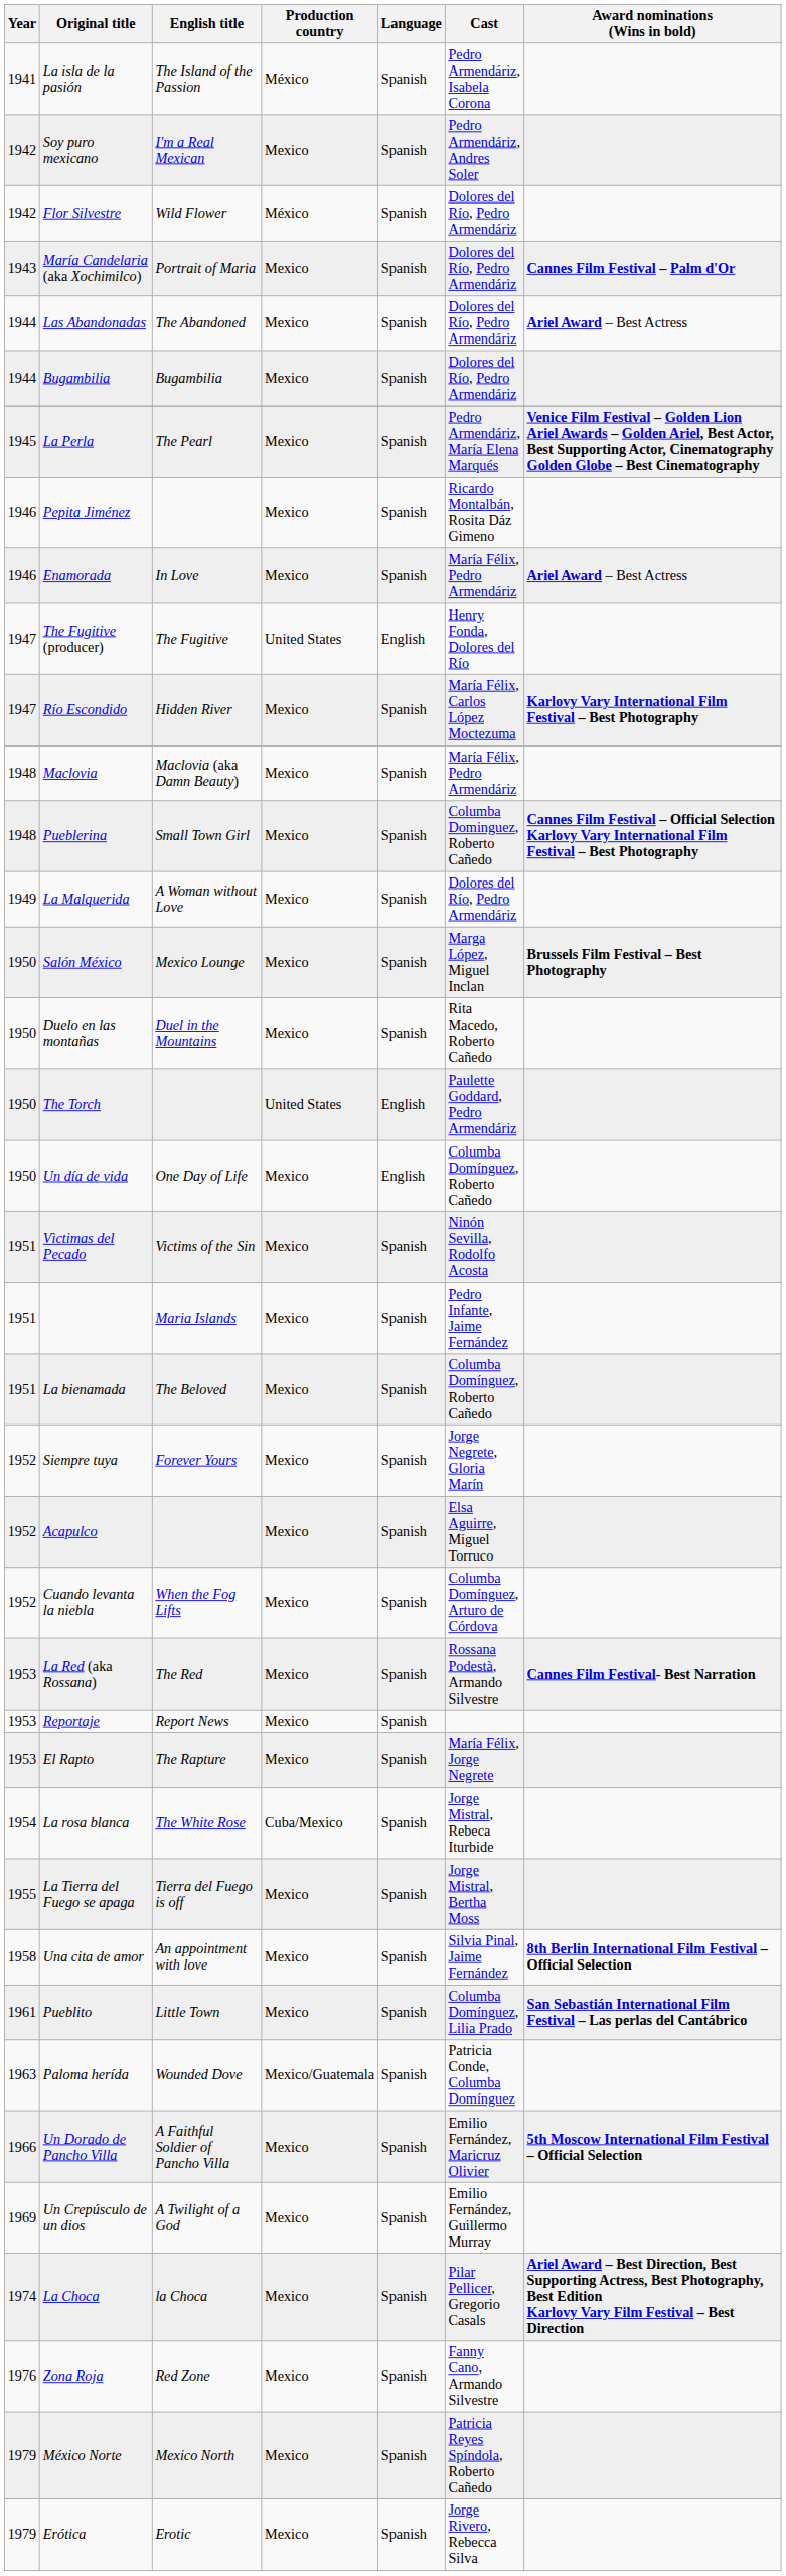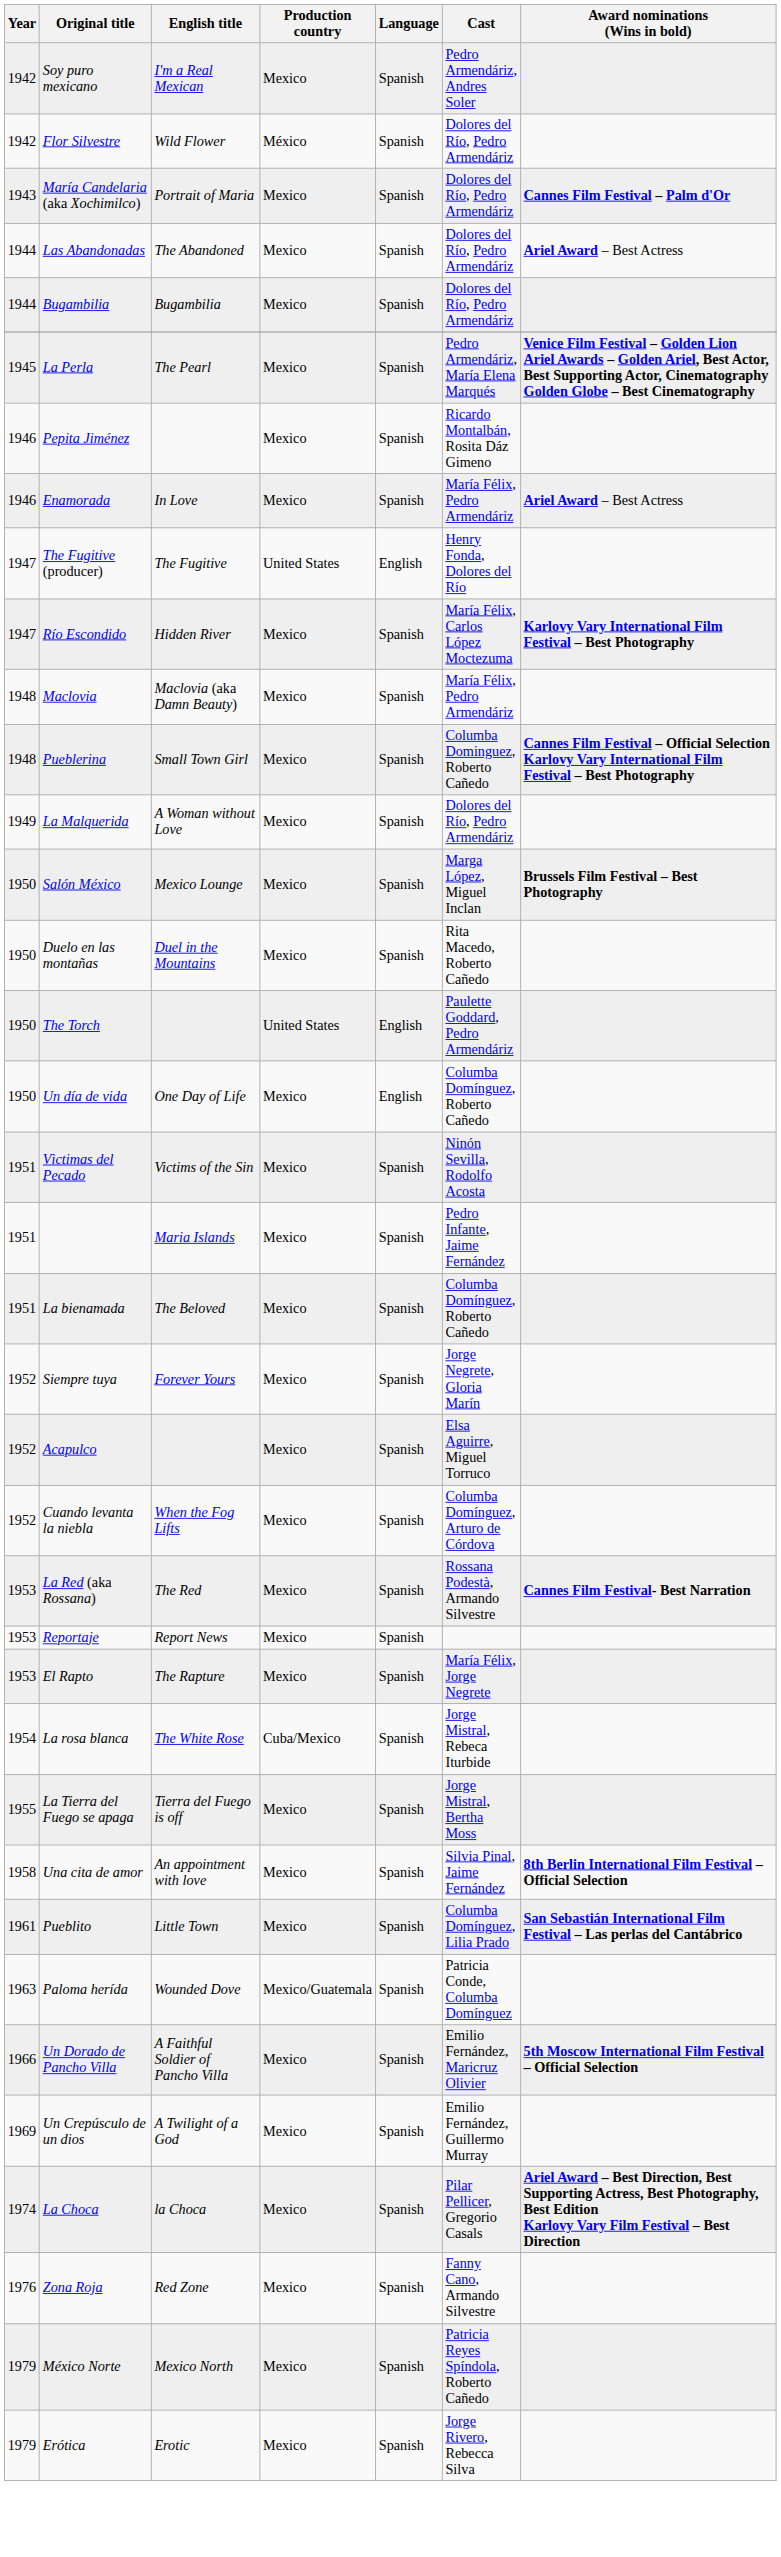 <table class="wikitable sortable">
 <tr>
 <th width="4%">Year</th>
 <th width="17%">Original title</th>
 <th width="17%">English title</th>
 <th width="6%">Production country</th>
 <th width="4%">Language</th>
 <th width="4%">Cast</th>
 <th width="47%">Award nominations<br>(Wins in bold)</th>
-</tr>
-<tr>
-<td>1941</td>
-<td><em>La isla de la pasión</em></td>
-<td><em>The Island of the Passion</em></td>
-<td>México</td>
-<td>Spanish</td>
-<td><a href='#'>Pedro Armendáriz</a>, <a href='#'>Isabela Corona</a></td>
-<td></td>
 </tr>
 <tr style=background:#efefef;>
 <td>1942</td>
 <td><em>Soy puro mexicano</em></td>
 <td><em><a href='#'>I'm a Real Mexican</a></em></td>
 <td>Mexico</td>
 <td>Spanish</td>
 <td><a href='#'>Pedro Armendáriz</a>, <a href='#'>Andres Soler</a></td>
 <td></td>
 </tr>
 <tr>
 <td>1942</td>
 <td><em><a href='#'>Flor Silvestre</a></em></td>
 <td><em>Wild Flower</em></td>
 <td>México</td>
 <td>Spanish</td>
 <td><a href='#'>Dolores del Río</a>, <a href='#'>Pedro Armendáriz</a></td>
 <td></td>
 </tr>
 <tr style=background:#efefef;>
 <td>1943</td>
 <td><em><a href='#'>María Candelaria</a></em> (aka <em>Xochimilco</em>)</td>
 <td><em>Portrait of Maria</em></td>
 <td>Mexico</td>
 <td>Spanish</td>
 <td><a href='#'>Dolores del Río</a>, <a href='#'>Pedro Armendáriz</a></td>
 <td><strong><a href='#'>Cannes Film Festival</a> – <a href='#'>Palm d'Or</a></strong></td>
 </tr>
 <tr>
 <td>1944</td>
 <td><em><a href='#'>Las Abandonadas</a></em></td>
 <td><em>The Abandoned</em></td>
 <td>Mexico</td>
 <td>Spanish</td>
 <td><a href='#'>Dolores del Río</a>, <a href='#'>Pedro Armendáriz</a></td>
 <td><strong><a href='#'>Ariel Award</a></strong> – Best Actress</td>
 </tr>
 <tr style=background:#efefef;>
 <td>1944</td>
 <td><em><a href='#'>Bugambilia</a></em></td>
 <td><em>Bugambilia</em></td>
 <td>Mexico</td>
 <td>Spanish</td>
 <td><a href='#'>Dolores del Río</a>, <a href='#'>Pedro Armendáriz</a></td>
 <td></td>
 </tr>
 <tr>
 </tr>
 <tr style=background:#efefef;>
 <td>1945</td>
 <td><em><a href='#'>La Perla</a></em></td>
 <td><em>The Pearl</em></td>
 <td>Mexico</td>
 <td>Spanish</td>
 <td><a href='#'>Pedro Armendáriz</a>, <a href='#'>María Elena Marqués</a></td>
 <td><strong><a href='#'>Venice Film Festival</a> – <a href='#'>Golden Lion</a></strong><br><strong><a href='#'>Ariel Awards</a> – <a href='#'>Golden Ariel</a>, Best Actor, Best Supporting Actor, Cinematography</strong><br><strong><a href='#'>Golden Globe</a> – Best Cinematography</strong></td>
 </tr>
 <tr>
 <td>1946</td>
 <td><em><a href='#'>Pepita Jiménez</a></em></td>
 <td></td>
 <td>Mexico</td>
 <td>Spanish</td>
 <td><a href='#'>Ricardo Montalbán</a>, Rosita Dáz Gimeno</td>
 <td></td>
 </tr>
 <tr style=background:#efefef;>
 <td>1946</td>
 <td><em><a href='#'>Enamorada</a></em></td>
 <td><em>In Love</em></td>
 <td>Mexico</td>
 <td>Spanish</td>
 <td><a href='#'>María Félix</a>, <a href='#'>Pedro Armendáriz</a></td>
 <td><strong><a href='#'>Ariel Award</a></strong> – Best Actress</td>
 </tr>
 <tr>
 <td>1947</td>
 <td><em><a href='#'>The Fugitive</a></em> (producer)</td>
 <td><em>The Fugitive</em></td>
 <td>United States</td>
 <td>English</td>
 <td><a href='#'>Henry Fonda</a>, <a href='#'>Dolores del Río</a></td>
 <td></td>
 </tr>
 <tr style=background:#efefef;>
 <td>1947</td>
 <td><em><a href='#'>Río Escondido</a></em></td>
 <td><em>Hidden River</em></td>
 <td>Mexico</td>
 <td>Spanish</td>
 <td><a href='#'>María Félix</a>, <a href='#'>Carlos López Moctezuma</a></td>
 <td><strong><a href='#'>Karlovy Vary International Film Festival</a> – Best Photography</strong></td>
 </tr>
 <tr>
 <td>1948</td>
 <td><em><a href='#'>Maclovia</a></em></td>
 <td><em>Maclovia</em> (aka <em>Damn Beauty</em>)</td>
 <td>Mexico</td>
 <td>Spanish</td>
 <td><a href='#'>María Félix</a>, <a href='#'>Pedro Armendáriz</a></td>
 <td></td>
 </tr>
 <tr style=background:#efefef;>
 <td>1948</td>
 <td><em><a href='#'>Pueblerina</a></em></td>
 <td><em>Small Town Girl</em></td>
 <td>Mexico</td>
 <td>Spanish</td>
 <td><a href='#'>Columba Dominguez</a>, Roberto Cañedo</td>
 <td><strong><a href='#'>Cannes Film Festival</a> – Official Selection</strong><br><strong><a href='#'>Karlovy Vary International Film Festival</a> – Best Photography</strong></td>
 </tr>
 <tr>
 <td>1949</td>
 <td><em><a href='#'>La Malquerida</a></em></td>
 <td><em>A Woman without Love</em></td>
 <td>Mexico</td>
 <td>Spanish</td>
 <td><a href='#'>Dolores del Río</a>, <a href='#'>Pedro Armendáriz</a></td>
 <td></td>
 </tr>
 <tr style=background:#efefef;>
 <td>1950</td>
 <td><em><a href='#'>Salón México</a></em></td>
 <td><em>Mexico Lounge</em></td>
 <td>Mexico</td>
 <td>Spanish</td>
 <td><a href='#'>Marga López</a>, Miguel Inclan</td>
 <td><strong>Brussels Film Festival – Best Photography</strong></td>
 </tr>
 <tr>
 <td>1950</td>
 <td><em>Duelo en las montañas</em></td>
 <td><em><a href='#'>Duel in the Mountains</a></em></td>
 <td>Mexico</td>
 <td>Spanish</td>
 <td>Rita Macedo, Roberto Cañedo</td>
 <td></td>
 </tr>
 <tr style=background:#efefef;>
 <td>1950</td>
 <td><em><a href='#'>The Torch</a></em></td>
 <td></td>
 <td>United States</td>
 <td>English</td>
 <td><a href='#'>Paulette Goddard</a>, <a href='#'>Pedro Armendáriz</a></td>
 <td></td>
 </tr>
 <tr>
 <td>1950</td>
 <td><em><a href='#'>Un día de vida</a></em></td>
 <td><em>One Day of Life</em></td>
 <td>Mexico</td>
 <td>English</td>
 <td><a href='#'>Columba Domínguez</a>, Roberto Cañedo</td>
 <td></td>
 </tr>
 <tr style=background:#efefef;>
 <td>1951</td>
 <td><em><a href='#'>Vìctimas del Pecado</a></em></td>
 <td><em>Victims of the Sin</em></td>
 <td>Mexico</td>
 <td>Spanish</td>
 <td><a href='#'>Ninón Sevilla</a>, <a href='#'>Rodolfo Acosta</a></td>
 <td></td>
 </tr>
 <tr>
 <td>1951</td>
 <td></td>
 <td><em><a href='#'>Maria Islands</a></em></td>
 <td>Mexico</td>
 <td>Spanish</td>
 <td><a href='#'>Pedro Infante</a>, <a href='#'>Jaime Fernández</a></td>
 <td></td>
 </tr>
 <tr style=background:#efefef;>
 <td>1951</td>
 <td><em>La bienamada</em></td>
 <td><em>The Beloved</em></td>
 <td>Mexico</td>
 <td>Spanish</td>
 <td><a href='#'>Columba Domínguez</a>, Roberto Cañedo</td>
 <td></td>
 </tr>
 <tr>
 <td>1952</td>
 <td><em>Siempre tuya</em></td>
 <td><em><a href='#'>Forever Yours</a></em></td>
 <td>Mexico</td>
 <td>Spanish</td>
 <td><a href='#'>Jorge Negrete</a>, <a href='#'>Gloria Marín</a></td>
 <td></td>
 </tr>
 <tr style=background:#efefef;>
 <td>1952</td>
 <td><em><a href='#'>Acapulco</a></em></td>
 <td></td>
 <td>Mexico</td>
 <td>Spanish</td>
 <td><a href='#'>Elsa Aguirre</a>, Miguel Torruco</td>
 <td></td>
 </tr>
 <tr>
 <td>1952</td>
 <td><em>Cuando levanta la niebla</em></td>
 <td><em><a href='#'>When the Fog Lifts</a></em></td>
 <td>Mexico</td>
 <td>Spanish</td>
 <td><a href='#'>Columba Domínguez</a>, <a href='#'>Arturo de Córdova</a></td>
 <td></td>
 </tr>
 <tr style=background:#efefef;>
 <td>1953</td>
 <td><em><a href='#'>La Red</a></em> (aka <em>Rossana</em>)</td>
 <td><em>The Red</em></td>
 <td>Mexico</td>
 <td>Spanish</td>
 <td><a href='#'>Rossana Podestà</a>, Armando Silvestre</td>
 <td><strong><a href='#'>Cannes Film Festival</a>- Best Narration</strong></td>
 </tr>
 <tr>
 <td>1953</td>
 <td><em><a href='#'>Reportaje</a></em></td>
 <td><em>Report News</em></td>
 <td>Mexico</td>
 <td>Spanish</td>
 <td></td>
 <td></td>
 </tr>
 <tr style=background:#efefef;>
 <td>1953</td>
 <td><em>El Rapto</em></td>
 <td><em>The Rapture</em></td>
 <td>Mexico</td>
 <td>Spanish</td>
 <td><a href='#'>María Félix</a>, <a href='#'>Jorge Negrete</a></td>
 <td></td>
 </tr>
 <tr>
 <td>1954</td>
 <td><em>La rosa blanca</em></td>
 <td><em><a href='#'>The White Rose</a></em></td>
 <td>Cuba/Mexico</td>
 <td>Spanish</td>
 <td><a href='#'>Jorge Mistral</a>, Rebeca Iturbide</td>
 <td></td>
 </tr>
 <tr style=background:#efefef;>
 <td>1955</td>
 <td><em>La Tierra del Fuego se apaga</em></td>
 <td><em>Tierra del Fuego is off</em></td>
 <td>Mexico</td>
 <td>Spanish</td>
 <td><a href='#'>Jorge Mistral</a>, <a href='#'>Bertha Moss</a></td>
 <td></td>
 </tr>
 <tr>
 <td>1958</td>
 <td><em>Una cita de amor</em></td>
 <td><em>An appointment with love</em></td>
 <td>Mexico</td>
 <td>Spanish</td>
 <td><a href='#'>Silvia Pinal</a>, <a href='#'>Jaime Fernández</a></td>
 <td><strong><a href='#'>8th Berlin International Film Festival</a> – Official Selection</strong></td>
 </tr>
 <tr style=background:#efefef;>
 <td>1961</td>
 <td><em>Pueblito</em></td>
 <td><em>Little Town</em></td>
 <td>Mexico</td>
 <td>Spanish</td>
 <td><a href='#'>Columba Domínguez</a>, <a href='#'>Lilia Prado</a></td>
 <td><strong><a href='#'>San Sebastián International Film Festival</a> – Las perlas del Cantábrico</strong></td>
 </tr>
 <tr>
 <td>1963</td>
 <td><em>Paloma herída</em></td>
 <td><em>Wounded Dove</em></td>
 <td>Mexico/Guatemala</td>
 <td>Spanish</td>
 <td>Patricia Conde, <a href='#'>Columba Domínguez</a></td>
 <td></td>
 </tr>
 <tr style=background:#efefef;>
 <td>1966</td>
 <td><em><a href='#'>Un Dorado de Pancho Villa</a></em></td>
 <td><em>A Faithful Soldier of Pancho Villa</em></td>
 <td>Mexico</td>
 <td>Spanish</td>
 <td>Emilio Fernández, <a href='#'>Maricruz Olivier</a></td>
 <td><strong><a href='#'>5th Moscow International Film Festival</a> – Official Selection</strong></td>
 </tr>
 <tr>
 <td>1969</td>
 <td><em>Un Crepúsculo de un dios</em></td>
 <td><em>A Twilight of a God</em></td>
 <td>Mexico</td>
 <td>Spanish</td>
 <td>Emilio Fernández, Guillermo Murray</td>
 <td></td>
 </tr>
 <tr style=background:#efefef;>
 <td>1974</td>
 <td><em><a href='#'>La Choca</a></em></td>
 <td><em>la Choca</em></td>
 <td>Mexico</td>
 <td>Spanish</td>
 <td><a href='#'>Pilar Pellicer</a>, Gregorio Casals</td>
 <td><strong><a href='#'>Ariel Award</a> – Best Direction, Best Supporting Actress, Best Photography, Best Edition</strong><br><strong><a href='#'>Karlovy Vary Film Festival</a> – Best Direction</strong></td>
 </tr>
 <tr>
 <td>1976</td>
 <td><em><a href='#'>Zona Roja</a></em></td>
 <td><em>Red Zone</em></td>
 <td>Mexico</td>
 <td>Spanish</td>
 <td><a href='#'>Fanny Cano</a>, Armando Silvestre</td>
 <td></td>
 </tr>
 <tr style=background:#efefef;>
 <td>1979</td>
 <td><em>México Norte</em></td>
 <td><em>Mexico North</em></td>
 <td>Mexico</td>
 <td>Spanish</td>
 <td><a href='#'>Patricia Reyes Spíndola</a>, Roberto Cañedo</td>
 <td></td>
 </tr>
 <tr>
 <td>1979</td>
 <td><em>Erótica</em></td>
 <td><em>Erotic</em></td>
 <td>Mexico</td>
 <td>Spanish</td>
 <td><a href='#'>Jorge Rivero</a>, Rebecca Silva</td>
 <td></td>
 </tr>
 </table>
